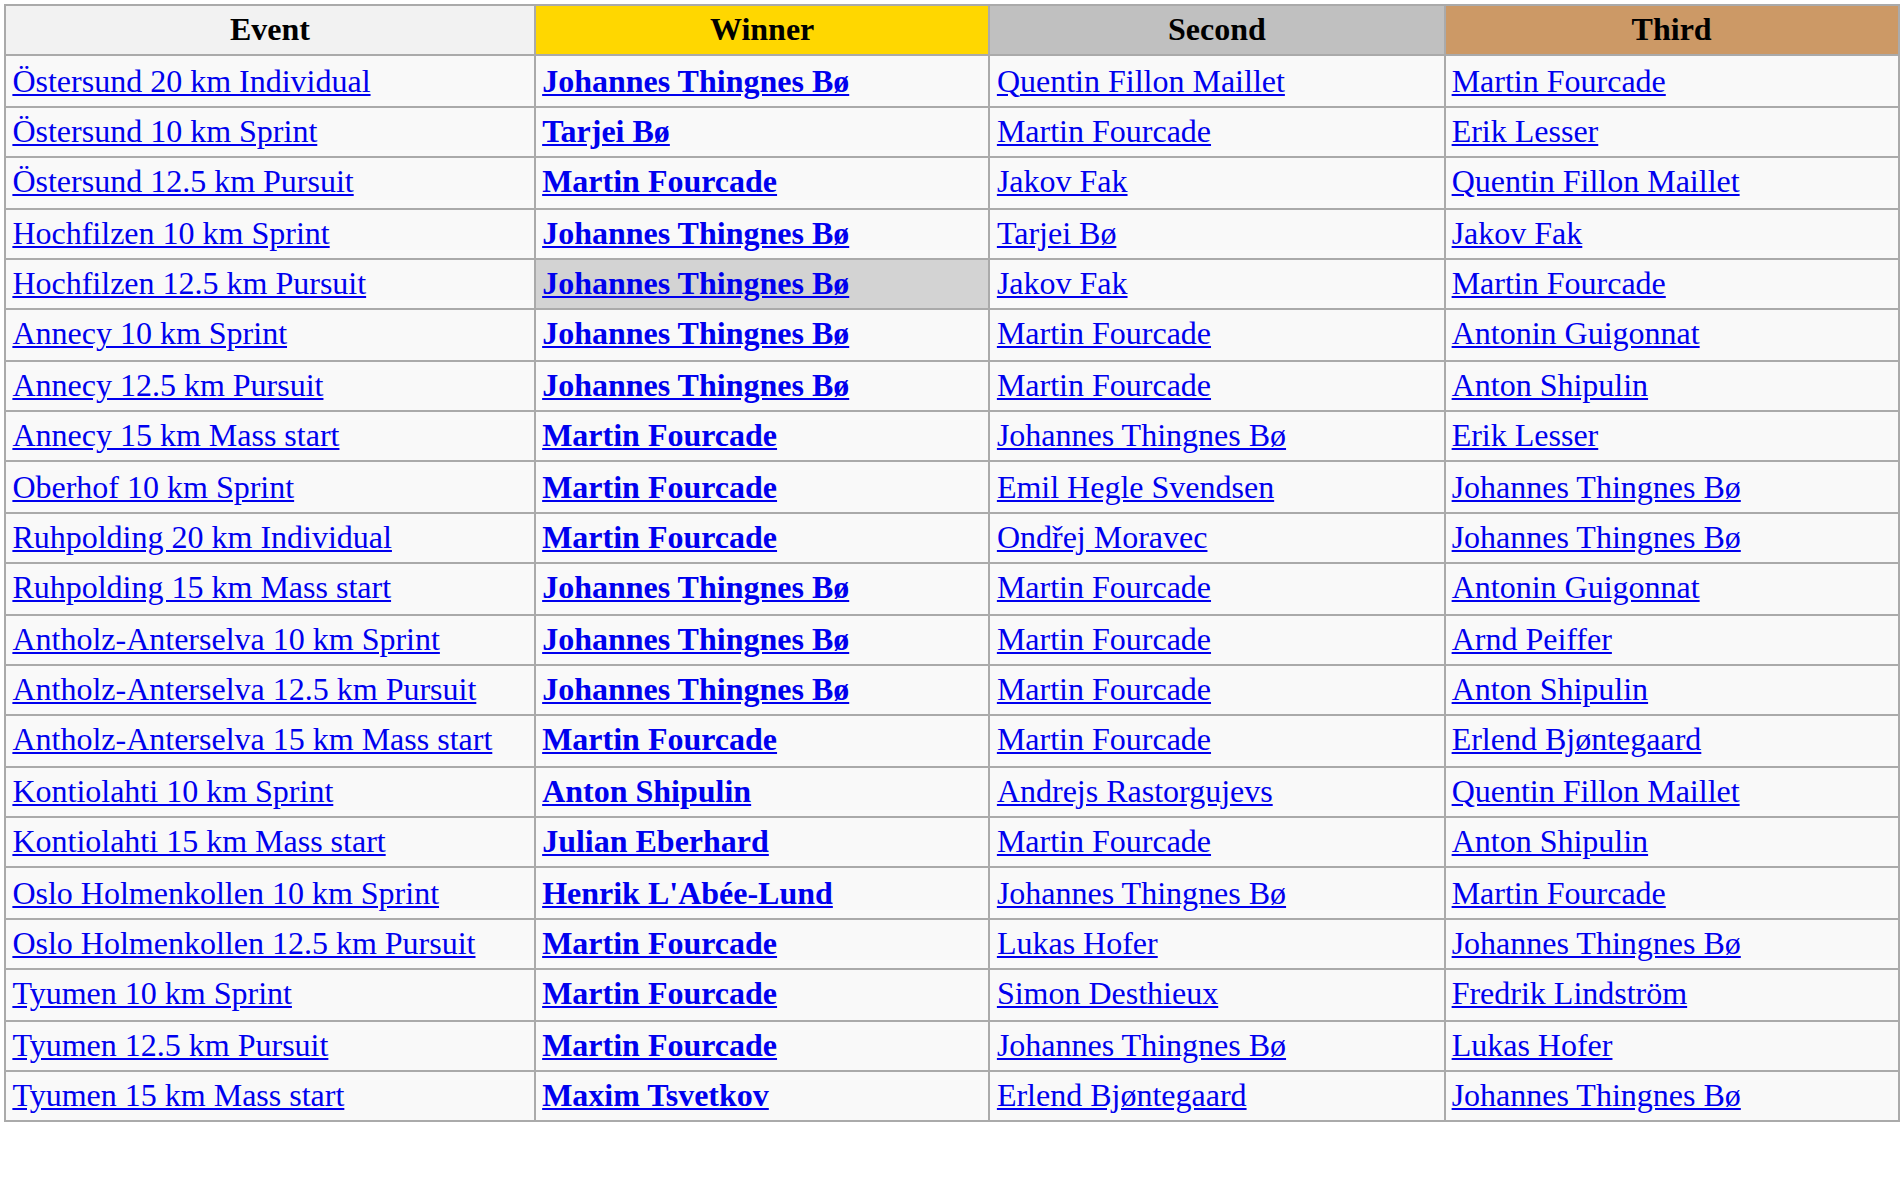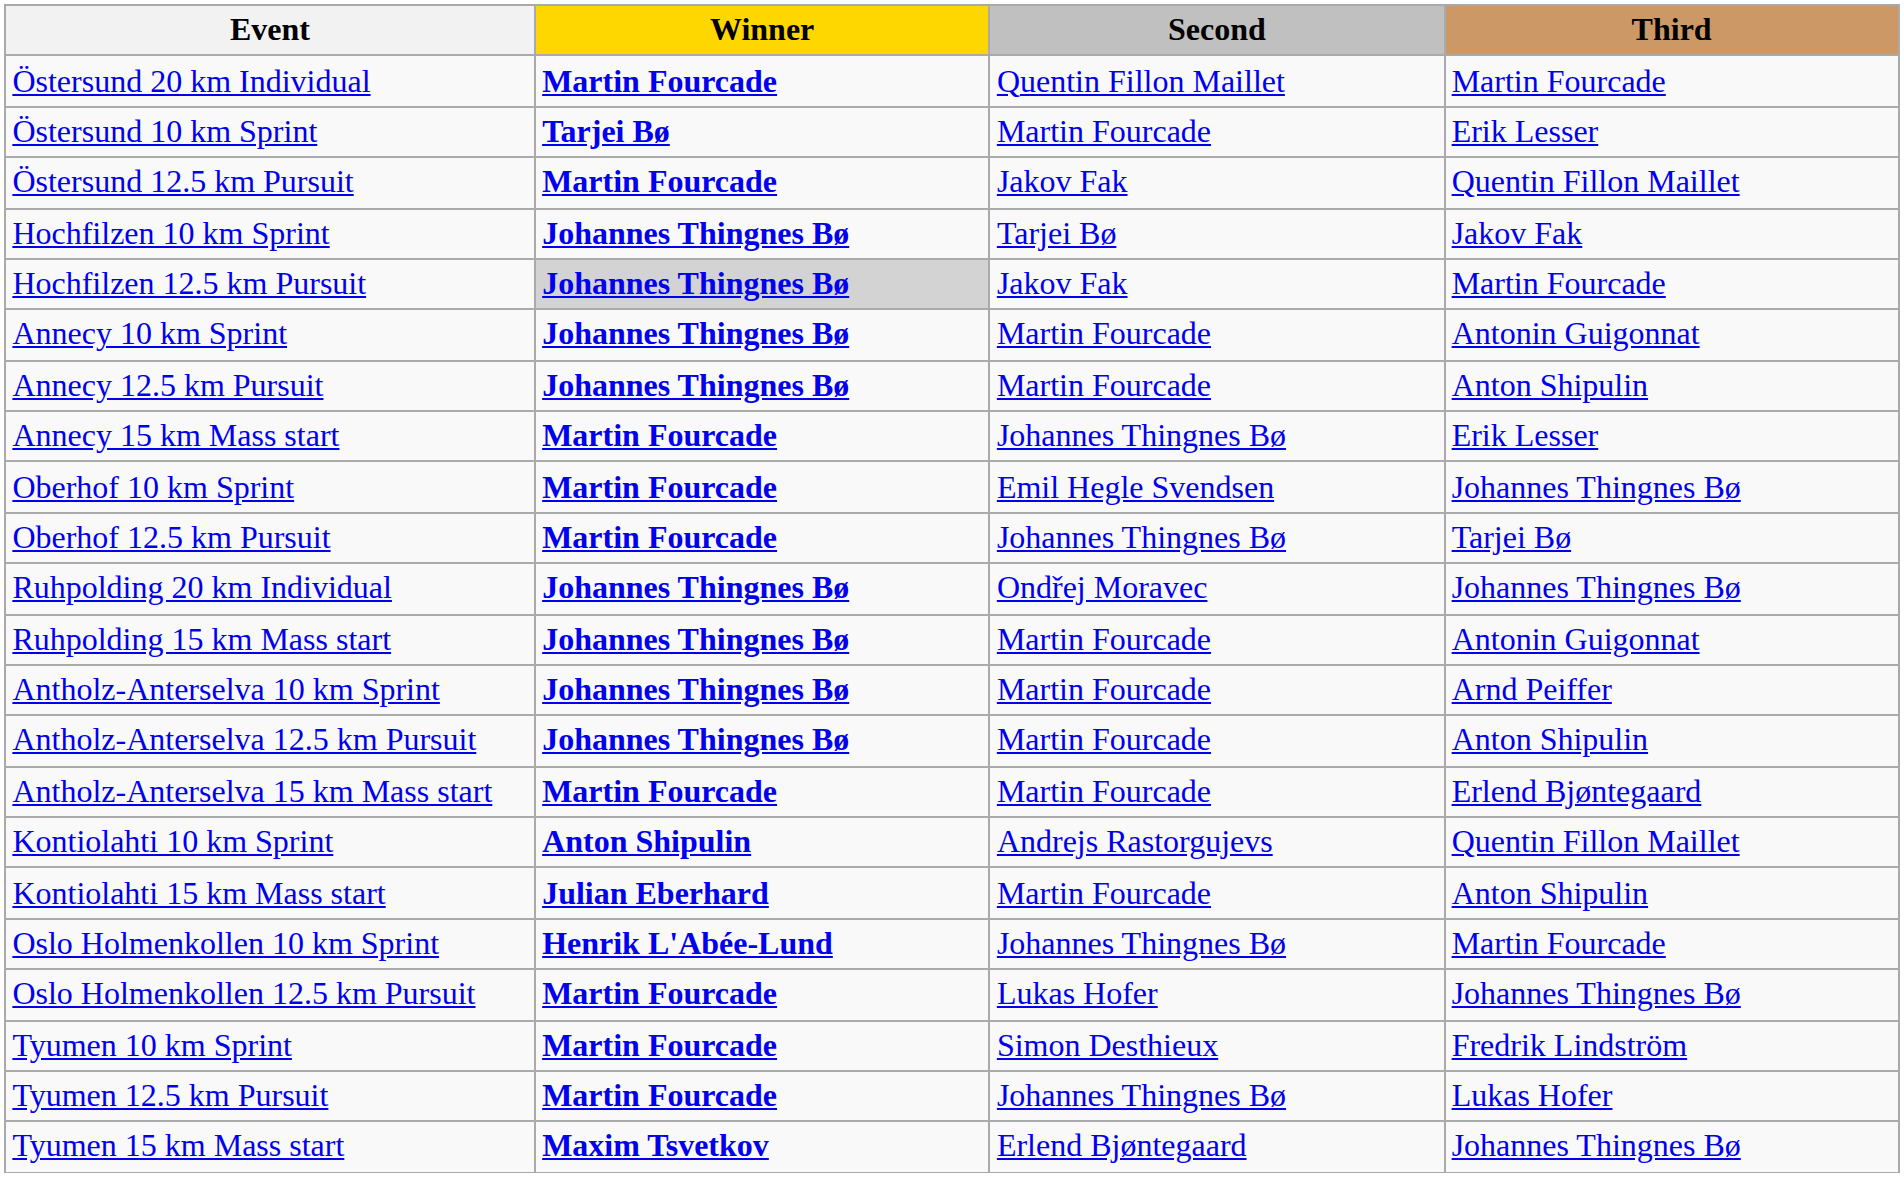 <table class="wikitable" width=75%>
 <tr>
 <th>Event</th>
 <th width="220" style="background:gold;">Winner</th>
 <th width="220" style="background:silver;">Second</th>
 <th width="220" style="background:#CC9966;">Third</th>
 </tr>
 <tr>
 <td><a href='#'>Östersund 20 km Individual</a><br></td>
-<td><strong><a href='#'>Johannes Thingnes Bø</a></strong><br></td>
+<td><strong><a href='#'>Martin Fourcade</a></strong><br></td>
 <td><a href='#'>Quentin Fillon Maillet</a><br></td>
 <td><a href='#'>Martin Fourcade</a><br></td>
 </tr>
 <tr>
 <td><a href='#'>Östersund 10 km Sprint</a><br></td>
 <td><strong><a href='#'>Tarjei Bø</a></strong><br></td>
 <td><a href='#'>Martin Fourcade</a><br></td>
 <td><a href='#'>Erik Lesser</a><br></td>
 </tr>
 <tr>
 <td><a href='#'>Östersund 12.5 km Pursuit</a><br></td>
 <td><strong><a href='#'>Martin Fourcade</a></strong><br></td>
 <td><a href='#'>Jakov Fak</a><br></td>
 <td><a href='#'>Quentin Fillon Maillet</a><br></td>
 </tr>
 <tr>
 <td><a href='#'>Hochfilzen 10 km Sprint</a><br></td>
 <td><strong><a href='#'>Johannes Thingnes Bø</a></strong><br></td>
 <td><a href='#'>Tarjei Bø</a><br></td>
 <td><a href='#'>Jakov Fak</a><br></td>
 </tr>
 <tr>
 <td><a href='#'>Hochfilzen 12.5 km Pursuit</a><br></td>
 <td style="background: lightgrey;"><strong><a href='#'>Johannes Thingnes Bø</a></strong><br></td>
 <td><a href='#'>Jakov Fak</a><br></td>
 <td><a href='#'>Martin Fourcade</a><br></td>
 </tr>
 <tr>
 <td><a href='#'>Annecy 10 km Sprint</a><br></td>
 <td><strong><a href='#'>Johannes Thingnes Bø</a></strong><br></td>
 <td><a href='#'>Martin Fourcade</a><br></td>
 <td><a href='#'>Antonin Guigonnat</a><br></td>
 </tr>
 <tr>
 <td><a href='#'>Annecy 12.5 km Pursuit</a><br></td>
 <td><strong><a href='#'>Johannes Thingnes Bø</a></strong><br></td>
 <td><a href='#'>Martin Fourcade</a><br></td>
 <td><a href='#'>Anton Shipulin</a><br></td>
 </tr>
 <tr>
 <td><a href='#'>Annecy 15 km Mass start</a><br></td>
 <td><strong><a href='#'>Martin Fourcade</a></strong><br></td>
 <td><a href='#'>Johannes Thingnes Bø</a><br></td>
 <td><a href='#'>Erik Lesser</a><br></td>
 </tr>
 <tr>
 <td><a href='#'>Oberhof 10 km Sprint</a><br></td>
 <td><strong><a href='#'>Martin Fourcade</a></strong><br></td>
 <td><a href='#'>Emil Hegle Svendsen</a><br></td>
 <td><a href='#'>Johannes Thingnes Bø</a><br></td>
 </tr>
 <tr>
+<td><a href='#'>Oberhof 12.5 km Pursuit</a><br></td>
+<td><strong><a href='#'>Martin Fourcade</a></strong><br></td>
+<td><a href='#'>Johannes Thingnes Bø</a><br></td>
+<td><a href='#'>Tarjei Bø</a><br></td>
+</tr>
+<tr>
 <td><a href='#'>Ruhpolding 20 km Individual</a><br></td>
-<td><strong><a href='#'>Martin Fourcade</a></strong><br></td>
+<td><strong><a href='#'>Johannes Thingnes Bø</a></strong><br></td>
 <td><a href='#'>Ondřej Moravec</a><br></td>
 <td><a href='#'>Johannes Thingnes Bø</a><br></td>
 </tr>
 <tr>
 <td><a href='#'>Ruhpolding 15 km Mass start</a><br></td>
 <td><strong><a href='#'>Johannes Thingnes Bø</a></strong><br><small></small></td>
 <td><a href='#'>Martin Fourcade</a><br><small></small></td>
 <td><a href='#'>Antonin Guigonnat</a><br><small></small></td>
 </tr>
 <tr>
 <td><a href='#'>Antholz-Anterselva 10 km Sprint</a><br></td>
 <td><strong><a href='#'>Johannes Thingnes Bø</a></strong><br><small></small></td>
 <td><a href='#'>Martin Fourcade</a><br><small></small></td>
 <td><a href='#'>Arnd Peiffer</a><br><small></small></td>
 </tr>
 <tr>
 <td><a href='#'>Antholz-Anterselva 12.5 km Pursuit</a><br></td>
 <td><strong><a href='#'>Johannes Thingnes Bø</a></strong><br><small></small></td>
 <td><a href='#'>Martin Fourcade</a><br><small></small></td>
 <td><a href='#'>Anton Shipulin</a><br><small></small></td>
 </tr>
 <tr>
 <td><a href='#'>Antholz-Anterselva 15 km Mass start</a><br></td>
 <td><strong><a href='#'>Martin Fourcade</a></strong><br></td>
 <td><a href='#'>Martin Fourcade</a><br></td>
 <td><a href='#'>Erlend Bjøntegaard</a><br></td>
 </tr>
 <tr>
 <td><a href='#'>Kontiolahti 10 km Sprint</a><br></td>
 <td><strong><a href='#'>Anton Shipulin</a></strong><br><small></small></td>
 <td><a href='#'>Andrejs Rastorgujevs</a><br><small></small></td>
 <td><a href='#'>Quentin Fillon Maillet</a><br><small></small></td>
 </tr>
 <tr>
 <td><a href='#'>Kontiolahti 15 km Mass start</a><br></td>
 <td><strong><a href='#'>Julian Eberhard</a></strong><br><small></small></td>
 <td><a href='#'>Martin Fourcade</a><br><small></small></td>
 <td><a href='#'>Anton Shipulin</a><br><small></small></td>
 </tr>
 <tr>
 <td><a href='#'>Oslo Holmenkollen 10 km Sprint</a><br></td>
 <td><strong><a href='#'>Henrik L'Abée-Lund</a></strong><br></td>
 <td><a href='#'>Johannes Thingnes Bø</a><br></td>
 <td><a href='#'>Martin Fourcade</a><br></td>
 </tr>
 <tr>
 <td><a href='#'>Oslo Holmenkollen 12.5 km Pursuit</a><br> </td>
 <td><strong><a href='#'>Martin Fourcade</a></strong><br></td>
 <td><a href='#'>Lukas Hofer</a><br></td>
 <td><a href='#'>Johannes Thingnes Bø</a><br></td>
 </tr>
 <tr>
 <td><a href='#'>Tyumen 10 km Sprint</a><br></td>
 <td><strong><a href='#'>Martin Fourcade</a></strong><br><small></small></td>
 <td><a href='#'>Simon Desthieux</a><br><small></small></td>
 <td><a href='#'>Fredrik Lindström</a><br><small></small></td>
 </tr>
 <tr>
 <td><a href='#'>Tyumen 12.5 km Pursuit</a><br></td>
 <td><strong><a href='#'>Martin Fourcade</a></strong><br><small></small></td>
 <td><a href='#'>Johannes Thingnes Bø</a><br><small></small></td>
 <td><a href='#'>Lukas Hofer</a><br><small></small></td>
 </tr>
 <tr>
 <td><a href='#'>Tyumen 15 km Mass start</a><br></td>
 <td><strong><a href='#'>Maxim Tsvetkov</a></strong><br><small></small></td>
 <td><a href='#'>Erlend Bjøntegaard</a><br><small></small></td>
 <td><a href='#'>Johannes Thingnes Bø</a><br><small></small></td>
 </tr>
 </table>
